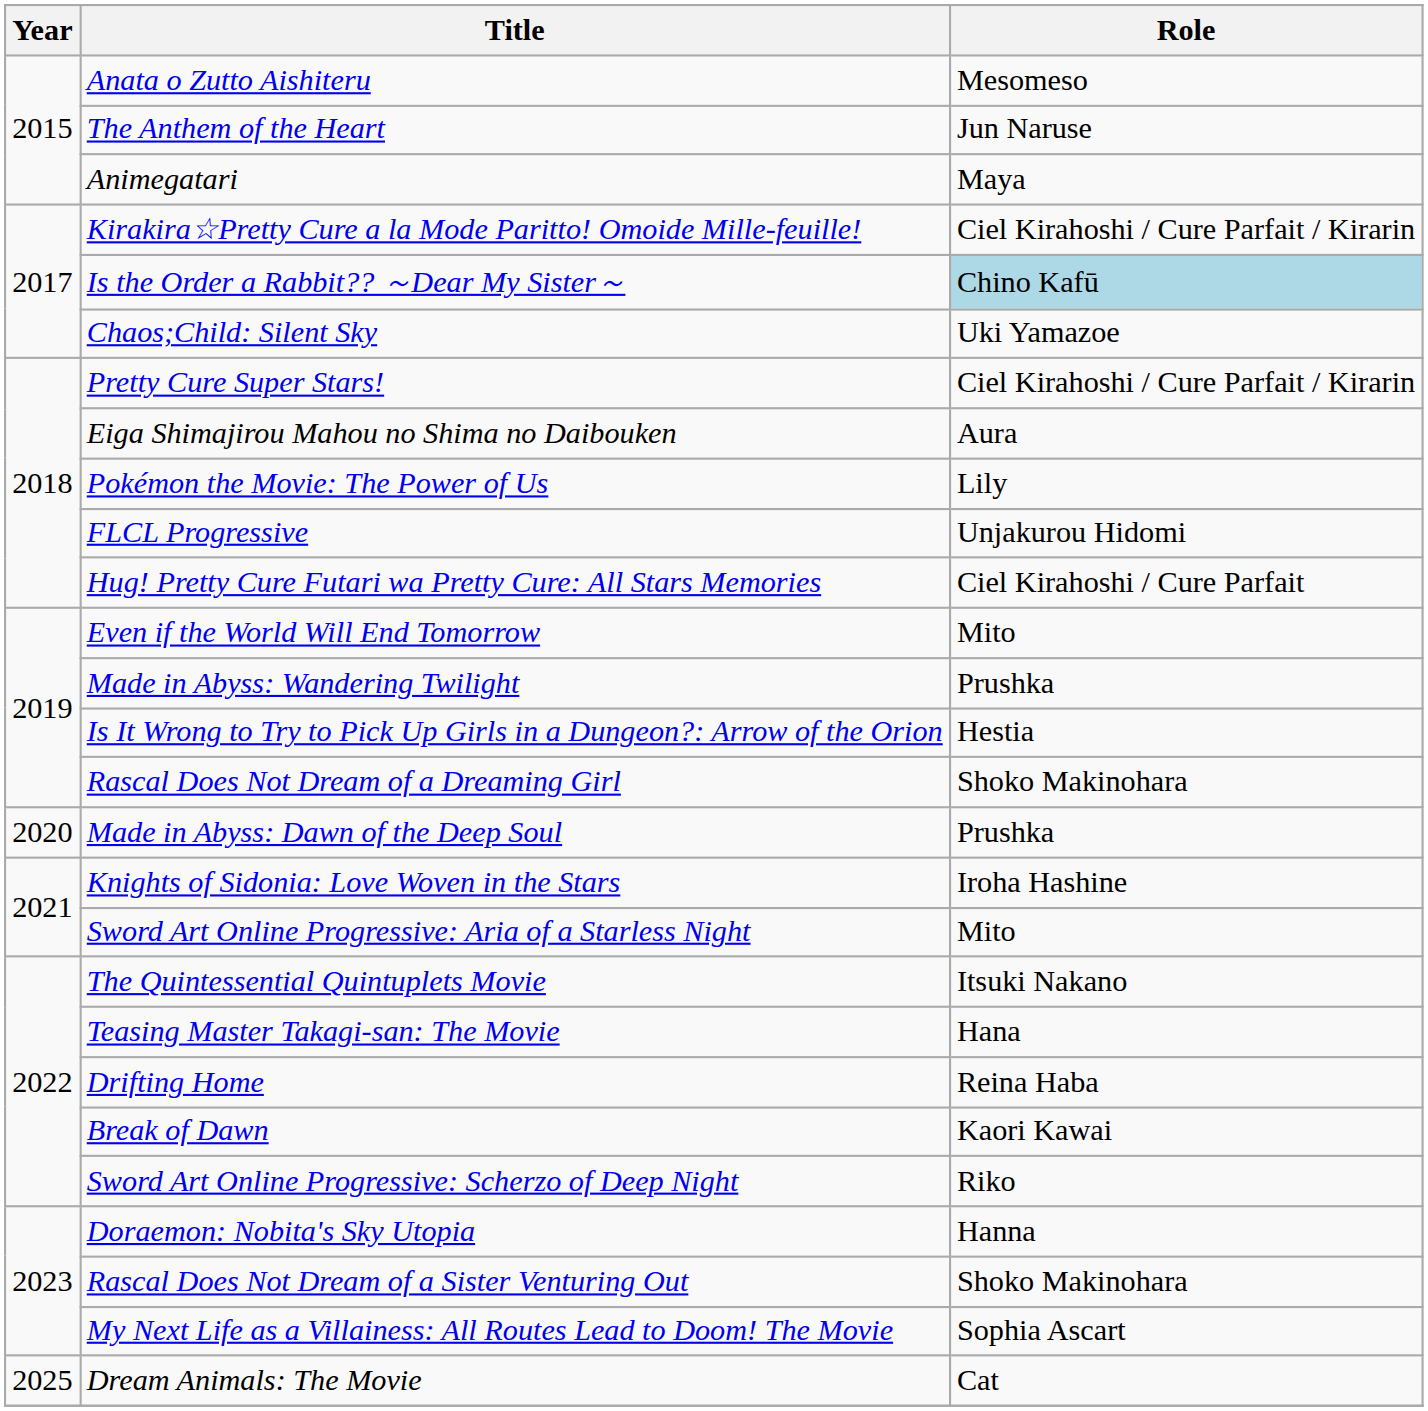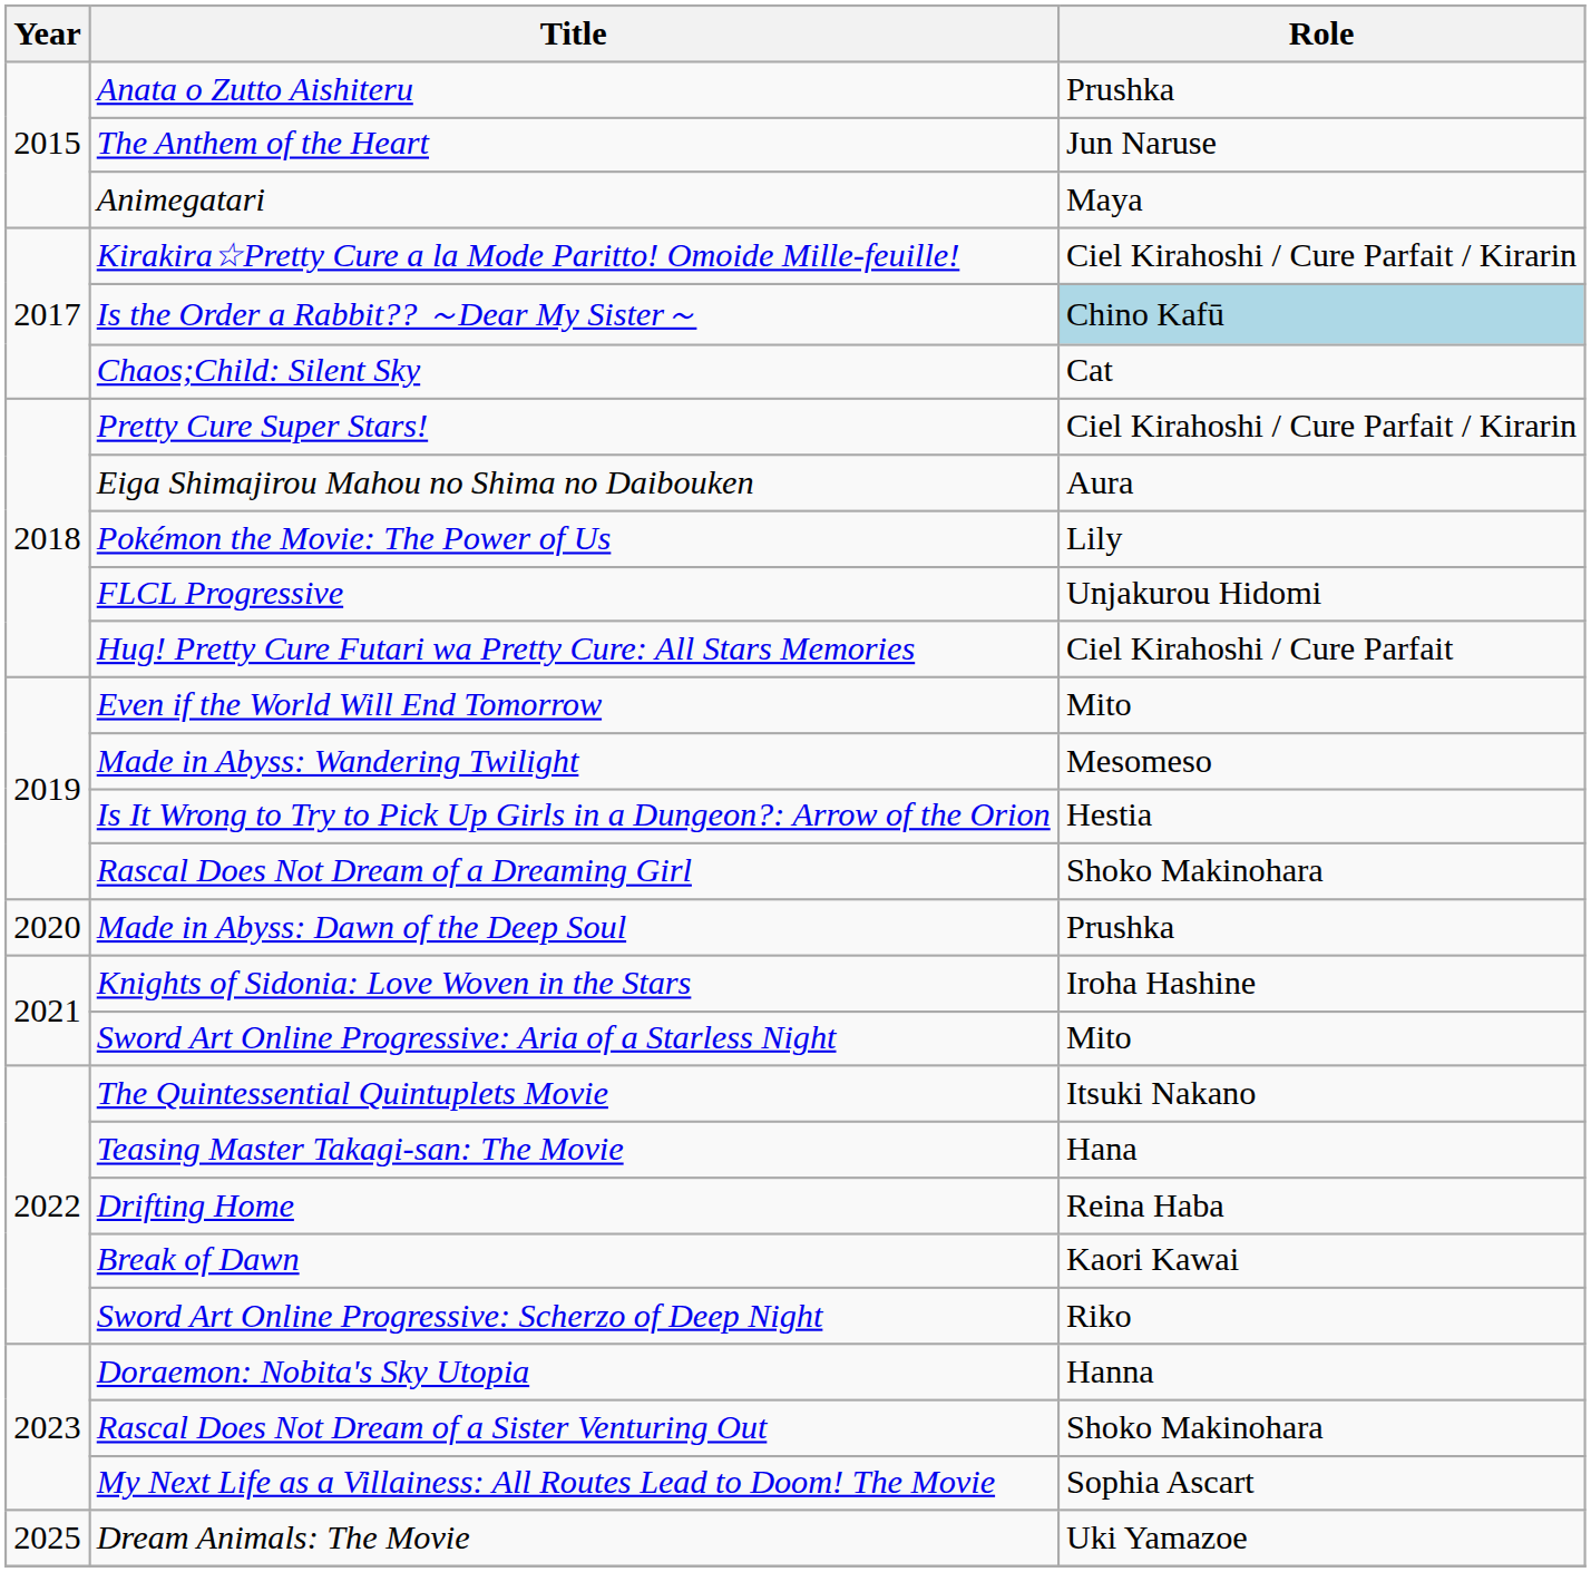 <table class="wikitable" style="font-size: 90%;">
 <tr>
 <th>Year</th>
 <th>Title</th>
 <th>Role</th>
 </tr>
 <tr>
 <td rowspan="3">2015</td>
 <td><em><a href='#'>Anata o Zutto Aishiteru</a></em></td>
-<td>Mesomeso</td>
+<td>Prushka</td>
 </tr>
 <tr>
 <td><em><a href='#'>The Anthem of the Heart</a></em></td>
 <td>Jun Naruse</td>
 </tr>
 <tr>
 <td><em>Animegatari</em></td>
 <td>Maya</td>
 </tr>
 <tr>
 <td rowspan="3">2017</td>
 <td><em><a href='#'>Kirakira☆Pretty Cure a la Mode Paritto! Omoide Mille-feuille!</a></em></td>
 <td>Ciel Kirahoshi / Cure Parfait / Kirarin</td>
 </tr>
 <tr>
 <td><em><a href='#'>Is the Order a Rabbit?? ～Dear My Sister～</a></em></td>
 <td style="background: lightblue;">Chino Kafū</td>
 </tr>
 <tr>
 <td><em><a href='#'>Chaos;Child: Silent Sky</a></em></td>
-<td>Uki Yamazoe</td>
+<td>Cat</td>
 </tr>
 <tr>
 <td rowspan="5">2018</td>
 <td><em><a href='#'>Pretty Cure Super Stars!</a></em></td>
 <td>Ciel Kirahoshi / Cure Parfait / Kirarin</td>
 </tr>
 <tr>
 <td><em>Eiga Shimajirou Mahou no Shima no Daibouken</em></td>
 <td>Aura</td>
 </tr>
 <tr>
 <td><em><a href='#'>Pokémon the Movie: The Power of Us</a></em></td>
 <td>Lily</td>
 </tr>
 <tr>
 <td><em><a href='#'>FLCL Progressive</a></em></td>
 <td>Unjakurou Hidomi</td>
 </tr>
 <tr>
 <td><em><a href='#'>Hug! Pretty Cure Futari wa Pretty Cure: All Stars Memories</a></em></td>
 <td>Ciel Kirahoshi / Cure Parfait</td>
 </tr>
 <tr>
 <td rowspan="4">2019</td>
 <td><em><a href='#'>Even if the World Will End Tomorrow</a></em></td>
 <td>Mito</td>
 </tr>
 <tr>
 <td><em><a href='#'>Made in Abyss: Wandering Twilight</a></em></td>
-<td>Prushka</td>
+<td>Mesomeso</td>
 </tr>
 <tr>
 <td><em><a href='#'>Is It Wrong to Try to Pick Up Girls in a Dungeon?: Arrow of the Orion</a></em></td>
 <td>Hestia</td>
 </tr>
 <tr>
 <td><em><a href='#'>Rascal Does Not Dream of a Dreaming Girl</a></em></td>
 <td>Shoko Makinohara</td>
 </tr>
 <tr>
 <td>2020</td>
 <td><em><a href='#'>Made in Abyss: Dawn of the Deep Soul</a></em></td>
 <td>Prushka</td>
 </tr>
 <tr>
 <td rowspan="2">2021</td>
 <td><em><a href='#'>Knights of Sidonia: Love Woven in the Stars</a></em></td>
 <td>Iroha Hashine</td>
 </tr>
 <tr>
 <td><em><a href='#'>Sword Art Online Progressive: Aria of a Starless Night</a></em></td>
 <td>Mito</td>
 </tr>
 <tr>
 <td rowspan="5">2022</td>
 <td><em><a href='#'>The Quintessential Quintuplets Movie</a></em></td>
 <td>Itsuki Nakano</td>
 </tr>
 <tr>
 <td><em><a href='#'>Teasing Master Takagi-san: The Movie</a></em></td>
 <td>Hana</td>
 </tr>
 <tr>
 <td><em><a href='#'>Drifting Home</a></em></td>
 <td>Reina Haba</td>
 </tr>
 <tr>
 <td><em><a href='#'>Break of Dawn</a></em></td>
 <td>Kaori Kawai</td>
 </tr>
 <tr>
 <td><em><a href='#'>Sword Art Online Progressive: Scherzo of Deep Night</a></em></td>
 <td>Riko</td>
 </tr>
 <tr>
 <td rowspan="3">2023</td>
 <td><em><a href='#'>Doraemon: Nobita's Sky Utopia</a></em></td>
 <td>Hanna</td>
 </tr>
 <tr>
 <td><em><a href='#'>Rascal Does Not Dream of a Sister Venturing Out</a></em></td>
 <td>Shoko Makinohara</td>
 </tr>
 <tr>
 <td><em><a href='#'>My Next Life as a Villainess: All Routes Lead to Doom! The Movie</a></em></td>
 <td>Sophia Ascart</td>
 </tr>
 <tr>
 <td>2025</td>
 <td><em>Dream Animals: The Movie</em></td>
-<td>Cat</td>
+<td>Uki Yamazoe</td>
 </tr>
 <tr>
 </tr>
 </table>
